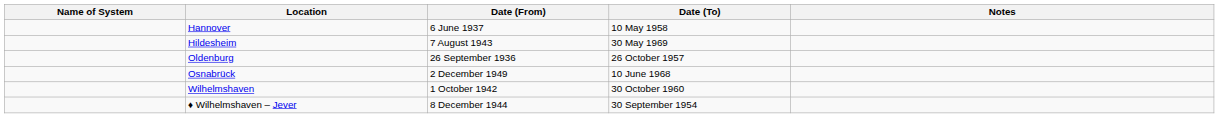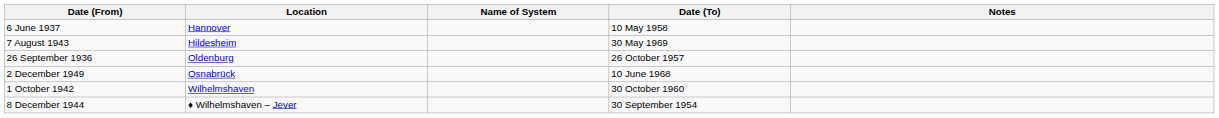 <table class="wikitable" style="width:100%;">
 <tr>
+<th style="width:15%;">Date (From)</th>
+<th style="width:20%;">Location</th>
 <th style="width:15%;">Name of System</th>
-<th style="width:20%;">Location</th>
-<th style="width:15%;">Date (From)</th>
 <th style="width:15%;">Date (To)</th>
 <th style="width:35%;">Notes</th>
 </tr>
 <tr>
+<td>6 June 1937</td>
+<td><a href='#'>Hannover</a></td>
 <td> </td>
-<td><a href='#'>Hannover</a></td>
-<td>6 June 1937</td>
 <td>10 May 1958</td>
 <td> </td>
 </tr>
 <tr>
+<td>7 August 1943</td>
+<td><a href='#'>Hildesheim</a></td>
 <td> </td>
-<td><a href='#'>Hildesheim</a></td>
-<td>7 August 1943</td>
 <td>30 May 1969</td>
 <td> </td>
 </tr>
 <tr>
+<td>26 September 1936</td>
+<td><a href='#'>Oldenburg</a></td>
 <td> </td>
-<td><a href='#'>Oldenburg</a></td>
-<td>26 September 1936</td>
 <td>26 October 1957</td>
 <td> </td>
 </tr>
 <tr>
+<td>2 December 1949</td>
+<td><a href='#'>Osnabrück</a></td>
 <td> </td>
-<td><a href='#'>Osnabrück</a></td>
-<td>2 December 1949</td>
 <td>10 June 1968</td>
 <td> </td>
 </tr>
 <tr>
+<td>1 October 1942</td>
+<td><a href='#'>Wilhelmshaven</a></td>
 <td> </td>
-<td><a href='#'>Wilhelmshaven</a></td>
-<td>1 October 1942</td>
 <td>30 October 1960</td>
 <td> </td>
 </tr>
 <tr>
+<td>8 December 1944</td>
+<td>♦ Wilhelmshaven – <a href='#'>Jever</a></td>
 <td> </td>
-<td>♦ Wilhelmshaven – <a href='#'>Jever</a></td>
-<td>8 December 1944</td>
 <td>30 September 1954</td>
 <td> </td>
 </tr>
 </table>
